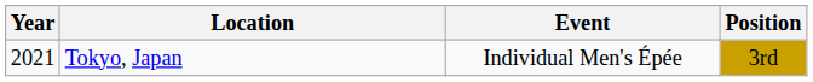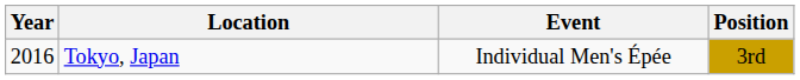 <table class="wikitable" style="text-align:center;">
 <tr>
 <th>Year</th>
 <th style="width:17em">Location</th>
 <th style="width:12em">Event</th>
 <th>Position</th>
 </tr>
 <tr>
-<td>2021</td>
+<td>2016</td>
 <td rowspan="1" align="left"> <a href='#'>Tokyo</a>, <a href='#'>Japan</a></td>
 <td>Individual Men's Épée</td>
 <td bgcolor="caramel">3rd</td>
 </tr>
 </table>
